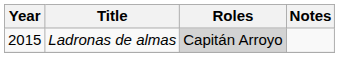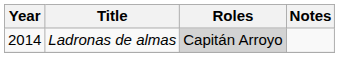 <table class="wikitable sortable">
 <tr>
 <th>Year</th>
 <th>Title</th>
 <th>Roles</th>
 <th>Notes</th>
 </tr>
 <tr>
-<td>2015</td>
+<td>2014</td>
 <td><em>Ladronas de almas</em></td>
 <td style="background: lightgrey;">Capitán Arroyo</td>
 <td></td>
 </tr>
 <tr>
 </tr>
 </table>
